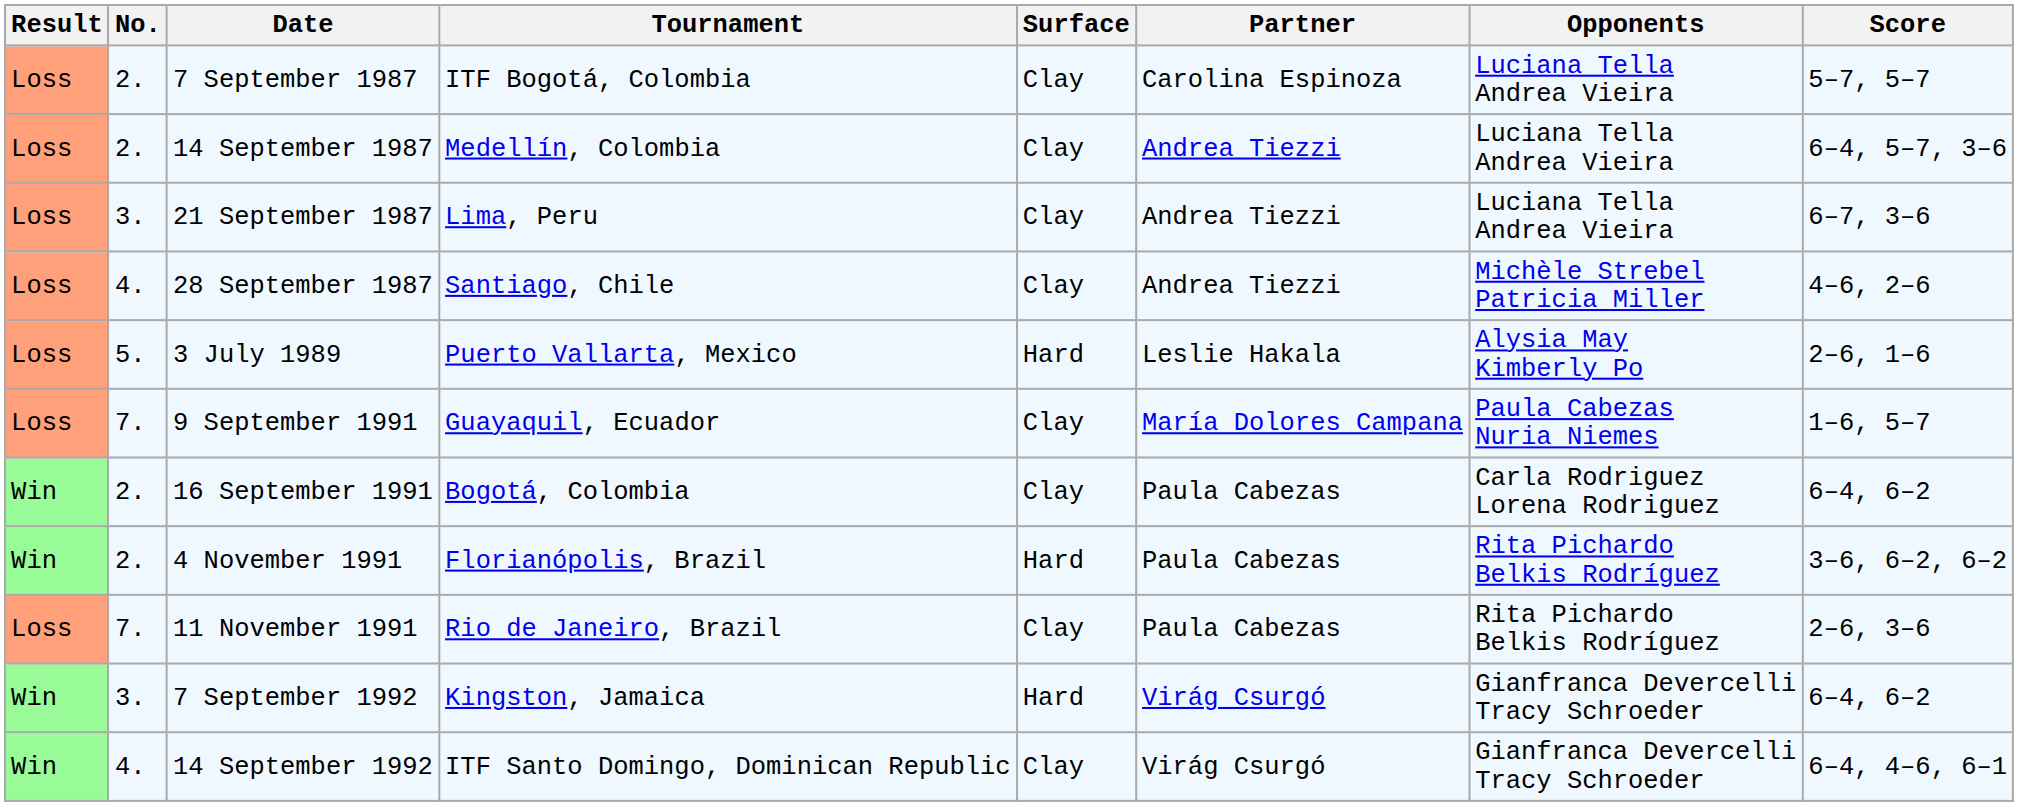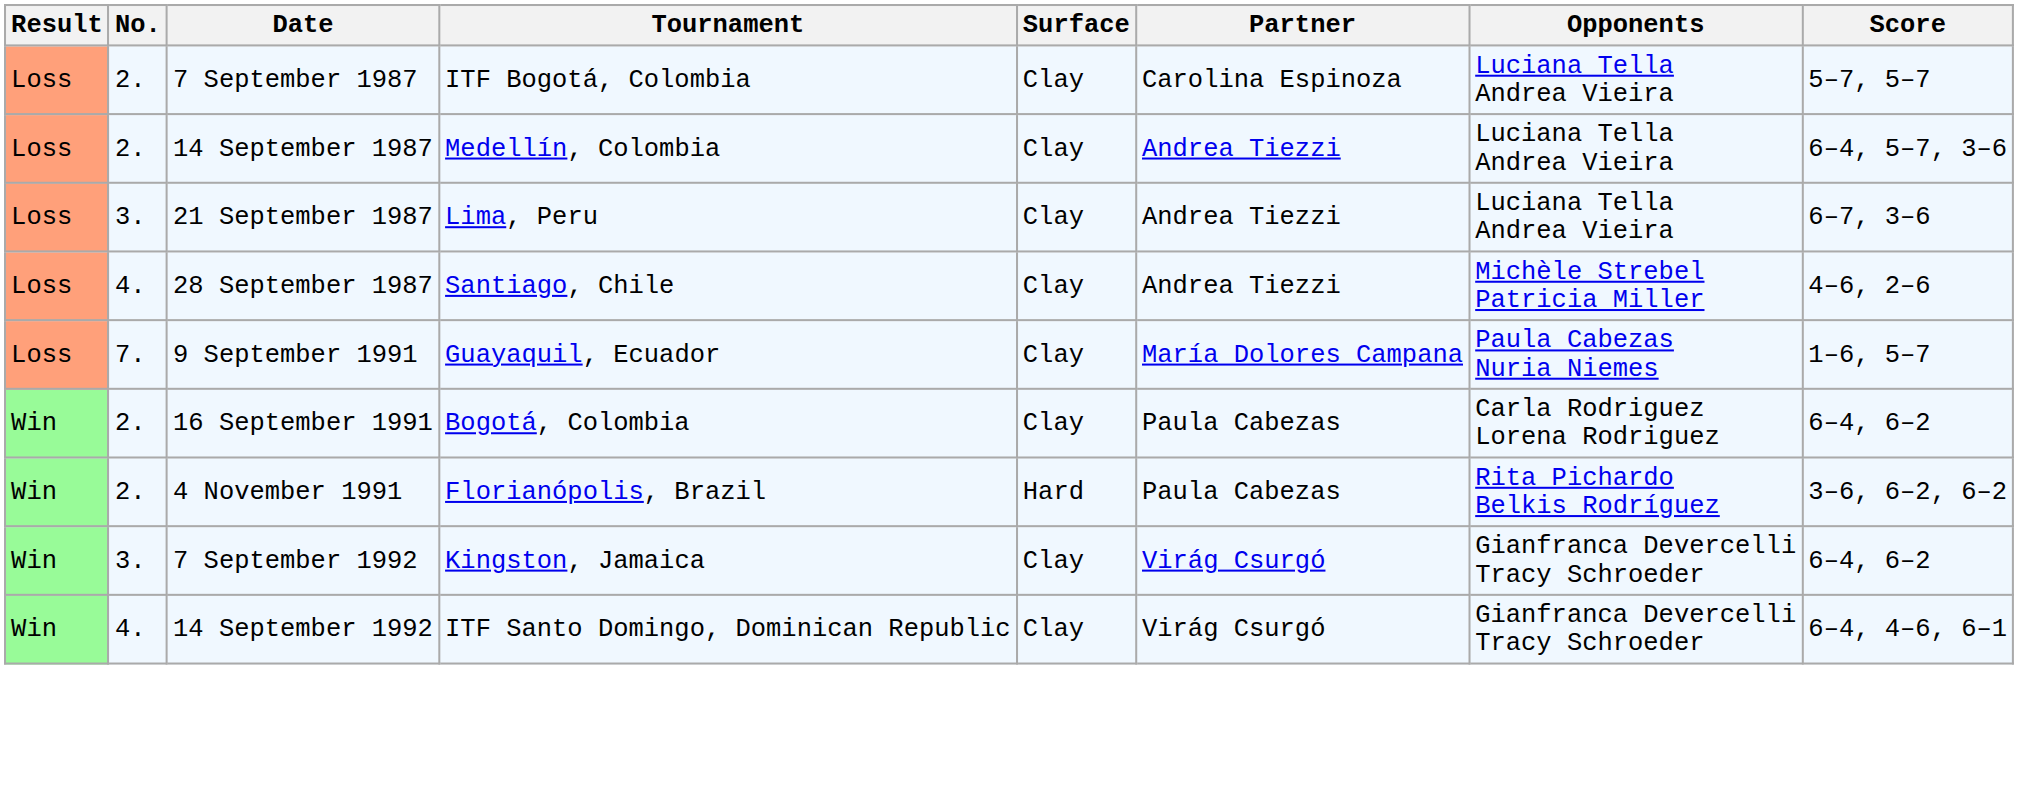 <table class="sortable wikitable" style=font-size:97%>
 <tr>
 <th>Result</th>
 <th>No.</th>
 <th>Date</th>
 <th>Tournament</th>
 <th>Surface</th>
 <th>Partner</th>
 <th>Opponents</th>
 <th class="unsortable">Score</th>
 </tr>
 <tr style="background:#f0f8ff;">
 <td style="background:#ffa07a;">Loss</td>
 <td>2.</td>
 <td>7 September 1987</td>
 <td>ITF Bogotá, Colombia</td>
 <td>Clay</td>
 <td> Carolina Espinoza</td>
 <td> <a href='#'>Luciana Tella</a> <br>  Andrea Vieira</td>
 <td>5–7, 5–7</td>
 </tr>
 <tr style="background:#f0f8ff;">
 <td style="background:#ffa07a;">Loss</td>
 <td>2.</td>
 <td>14 September 1987</td>
 <td><a href='#'>Medellín</a>, Colombia</td>
 <td>Clay</td>
 <td> <a href='#'>Andrea Tiezzi</a></td>
 <td> Luciana Tella <br>  Andrea Vieira</td>
 <td>6–4, 5–7, 3–6</td>
 </tr>
 <tr style="background:#f0f8ff;">
 <td style="background:#ffa07a;">Loss</td>
 <td>3.</td>
 <td>21 September 1987</td>
 <td><a href='#'>Lima</a>, Peru</td>
 <td>Clay</td>
 <td> Andrea Tiezzi</td>
 <td> Luciana Tella <br>  Andrea Vieira</td>
 <td>6–7, 3–6</td>
 </tr>
 <tr style="background:#f0f8ff;">
 <td style="background:#ffa07a;">Loss</td>
 <td>4.</td>
 <td>28 September 1987</td>
 <td><a href='#'>Santiago</a>, Chile</td>
 <td>Clay</td>
 <td> Andrea Tiezzi</td>
 <td> <a href='#'>Michèle Strebel</a> <br>  <a href='#'>Patricia Miller</a></td>
 <td>4–6, 2–6</td>
 </tr>
 <tr style="background:#f0f8ff;">
 <td style="background:#ffa07a;">Loss</td>
-<td>5.</td>
-<td>3 July 1989</td>
-<td><a href='#'>Puerto Vallarta</a>, Mexico</td>
-<td>Hard</td>
-<td> Leslie Hakala</td>
-<td> <a href='#'>Alysia May</a> <br>  <a href='#'>Kimberly Po</a></td>
-<td>2–6, 1–6</td>
-</tr>
-<tr style="background:#f0f8ff;">
-<td style="background:#ffa07a;">Loss</td>
 <td>7.</td>
 <td>9 September 1991</td>
 <td><a href='#'>Guayaquil</a>, Ecuador</td>
 <td>Clay</td>
 <td> <a href='#'>María Dolores Campana</a></td>
 <td> <a href='#'>Paula Cabezas</a> <br>  <a href='#'>Nuria Niemes</a></td>
 <td>1–6, 5–7</td>
 </tr>
 <tr style="background:#f0f8ff;">
 <td style="background:#98fb98;">Win</td>
 <td>2.</td>
 <td>16 September 1991</td>
 <td><a href='#'>Bogotá</a>, Colombia</td>
 <td>Clay</td>
 <td> Paula Cabezas</td>
 <td> Carla Rodriguez <br>  Lorena Rodriguez</td>
 <td>6–4, 6–2</td>
 </tr>
 <tr style="background:#f0f8ff;">
 <td style="background:#98fb98;">Win</td>
 <td>2.</td>
 <td>4 November 1991</td>
 <td><a href='#'>Florianópolis</a>, Brazil</td>
 <td>Hard</td>
 <td> Paula Cabezas</td>
 <td> <a href='#'>Rita Pichardo</a> <br>  <a href='#'>Belkis Rodríguez</a></td>
 <td>3–6, 6–2, 6–2</td>
 </tr>
 <tr style="background:#f0f8ff;">
-<td style="background:#ffa07a;">Loss</td>
-<td>7.</td>
-<td>11 November 1991</td>
-<td><a href='#'>Rio de Janeiro</a>, Brazil</td>
-<td>Clay</td>
-<td> Paula Cabezas</td>
-<td> Rita Pichardo <br>  Belkis Rodríguez</td>
-<td>2–6, 3–6</td>
-</tr>
-<tr style="background:#f0f8ff;">
 <td style="background:#98fb98;">Win</td>
 <td>3.</td>
 <td>7 September 1992</td>
 <td><a href='#'>Kingston</a>, Jamaica</td>
-<td>Hard</td>
+<td>Clay</td>
 <td> <a href='#'>Virág Csurgó</a></td>
 <td> Gianfranca Devercelli <br>  Tracy Schroeder</td>
 <td>6–4, 6–2</td>
 </tr>
 <tr style="background:#f0f8ff;">
 <td style="background:#98fb98;">Win</td>
 <td>4.</td>
 <td>14 September 1992</td>
 <td>ITF Santo Domingo, Dominican Republic</td>
 <td>Clay</td>
 <td> Virág Csurgó</td>
 <td> Gianfranca Devercelli <br>  Tracy Schroeder</td>
 <td>6–4, 4–6, 6–1</td>
 </tr>
 </table>
